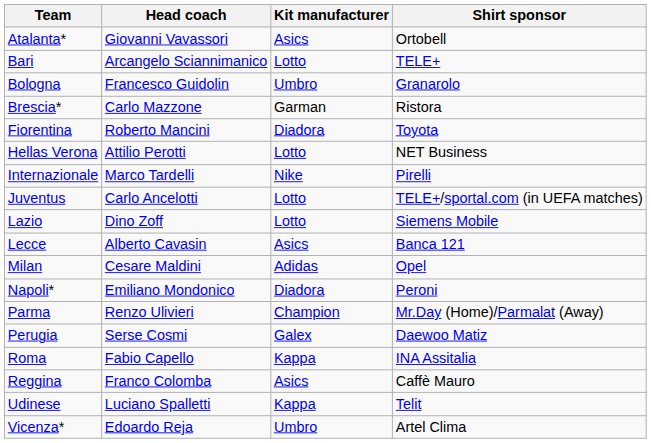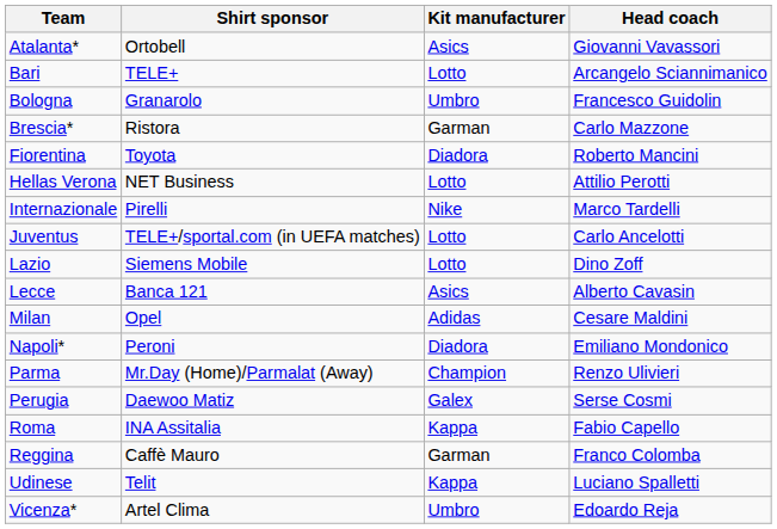 <table class="wikitable sortable">
 <tr>
 <th>Team</th>
+<th>Shirt sponsor</th>
+<th>Kit manufacturer</th>
 <th>Head coach</th>
-<th>Kit manufacturer</th>
-<th>Shirt sponsor</th>
 </tr>
 <tr>
 <td><a href='#'>Atalanta</a>*</td>
+<td>Ortobell</td>
+<td><a href='#'>Asics</a></td>
 <td> <a href='#'>Giovanni Vavassori</a></td>
-<td><a href='#'>Asics</a></td>
-<td>Ortobell</td>
 </tr>
 <tr>
 <td><a href='#'>Bari</a></td>
+<td><a href='#'>TELE+</a></td>
+<td><a href='#'>Lotto</a></td>
 <td> <a href='#'>Arcangelo Sciannimanico</a></td>
-<td><a href='#'>Lotto</a></td>
-<td><a href='#'>TELE+</a></td>
 </tr>
 <tr>
 <td><a href='#'>Bologna</a></td>
+<td><a href='#'>Granarolo</a></td>
+<td><a href='#'>Umbro</a></td>
 <td> <a href='#'>Francesco Guidolin</a></td>
-<td><a href='#'>Umbro</a></td>
-<td><a href='#'>Granarolo</a></td>
 </tr>
 <tr>
 <td><a href='#'>Brescia</a>*</td>
+<td>Ristora</td>
+<td>Garman</td>
 <td> <a href='#'>Carlo Mazzone</a></td>
-<td>Garman</td>
-<td>Ristora</td>
 </tr>
 <tr>
 <td><a href='#'>Fiorentina</a></td>
+<td><a href='#'>Toyota</a></td>
+<td><a href='#'>Diadora</a></td>
 <td> <a href='#'>Roberto Mancini</a></td>
-<td><a href='#'>Diadora</a></td>
-<td><a href='#'>Toyota</a></td>
 </tr>
 <tr>
 <td><a href='#'>Hellas Verona</a></td>
+<td>NET Business</td>
+<td><a href='#'>Lotto</a></td>
 <td> <a href='#'>Attilio Perotti</a></td>
-<td><a href='#'>Lotto</a></td>
-<td>NET Business</td>
 </tr>
 <tr>
 <td><a href='#'>Internazionale</a></td>
+<td><a href='#'>Pirelli</a></td>
+<td><a href='#'>Nike</a></td>
 <td> <a href='#'>Marco Tardelli</a></td>
-<td><a href='#'>Nike</a></td>
-<td><a href='#'>Pirelli</a></td>
 </tr>
 <tr>
 <td><a href='#'>Juventus</a></td>
+<td><a href='#'>TELE+</a>/<a href='#'>sportal.com</a> (in UEFA matches)</td>
+<td><a href='#'>Lotto</a></td>
 <td> <a href='#'>Carlo Ancelotti</a></td>
-<td><a href='#'>Lotto</a></td>
-<td><a href='#'>TELE+</a>/<a href='#'>sportal.com</a> (in UEFA matches)</td>
 </tr>
 <tr>
 <td><a href='#'>Lazio</a></td>
+<td><a href='#'>Siemens Mobile</a></td>
+<td><a href='#'>Lotto</a></td>
 <td> <a href='#'>Dino Zoff</a></td>
-<td><a href='#'>Lotto</a></td>
-<td><a href='#'>Siemens Mobile</a></td>
 </tr>
 <tr>
 <td><a href='#'>Lecce</a></td>
+<td><a href='#'>Banca 121</a></td>
+<td><a href='#'>Asics</a></td>
 <td> <a href='#'>Alberto Cavasin</a></td>
-<td><a href='#'>Asics</a></td>
-<td><a href='#'>Banca 121</a></td>
 </tr>
 <tr>
 <td><a href='#'>Milan</a></td>
+<td><a href='#'>Opel</a></td>
+<td><a href='#'>Adidas</a></td>
 <td> <a href='#'>Cesare Maldini</a></td>
-<td><a href='#'>Adidas</a></td>
-<td><a href='#'>Opel</a></td>
 </tr>
 <tr>
 <td><a href='#'>Napoli</a>*</td>
+<td><a href='#'>Peroni</a></td>
+<td><a href='#'>Diadora</a></td>
 <td> <a href='#'>Emiliano Mondonico</a></td>
-<td><a href='#'>Diadora</a></td>
-<td><a href='#'>Peroni</a></td>
 </tr>
 <tr>
 <td><a href='#'>Parma</a></td>
+<td><a href='#'>Mr.Day</a> (Home)/<a href='#'>Parmalat</a> (Away)</td>
+<td><a href='#'>Champion</a></td>
 <td> <a href='#'>Renzo Ulivieri</a></td>
-<td><a href='#'>Champion</a></td>
-<td><a href='#'>Mr.Day</a> (Home)/<a href='#'>Parmalat</a> (Away)</td>
 </tr>
 <tr>
 <td><a href='#'>Perugia</a></td>
+<td><a href='#'>Daewoo Matiz</a></td>
+<td><a href='#'>Galex</a></td>
 <td> <a href='#'>Serse Cosmi</a></td>
-<td><a href='#'>Galex</a></td>
-<td><a href='#'>Daewoo Matiz</a></td>
 </tr>
 <tr>
 <td><a href='#'>Roma</a></td>
+<td><a href='#'>INA Assitalia</a></td>
+<td><a href='#'>Kappa</a></td>
 <td> <a href='#'>Fabio Capello</a></td>
-<td><a href='#'>Kappa</a></td>
-<td><a href='#'>INA Assitalia</a></td>
 </tr>
 <tr>
 <td><a href='#'>Reggina</a></td>
+<td>Caffè Mauro</td>
+<td>Garman</td>
 <td> <a href='#'>Franco Colomba</a></td>
-<td><a href='#'>Asics</a></td>
-<td>Caffè Mauro</td>
 </tr>
 <tr>
 <td><a href='#'>Udinese</a></td>
+<td><a href='#'>Telit</a></td>
+<td><a href='#'>Kappa</a></td>
 <td> <a href='#'>Luciano Spalletti</a></td>
-<td><a href='#'>Kappa</a></td>
-<td><a href='#'>Telit</a></td>
 </tr>
 <tr>
 <td><a href='#'>Vicenza</a>*</td>
+<td>Artel Clima</td>
+<td><a href='#'>Umbro</a></td>
 <td> <a href='#'>Edoardo Reja</a></td>
-<td><a href='#'>Umbro</a></td>
-<td>Artel Clima</td>
 </tr>
 </table>
